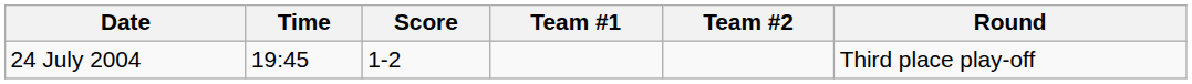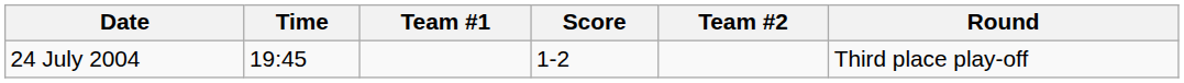 <table class="wikitable" width="65%">
 <tr>
 <th>Date</th>
 <th>Time</th>
+<th>Team #1</th>
 <th>Score</th>
-<th>Team #1</th>
 <th>Team #2</th>
 <th>Round</th>
 </tr>
 <tr>
 <td>24 July 2004</td>
 <td>19:45</td>
+<td></td>
 <td>1-2</td>
-<td></td>
 <td></td>
 <td>Third place play-off</td>
 </tr>
 </table>
